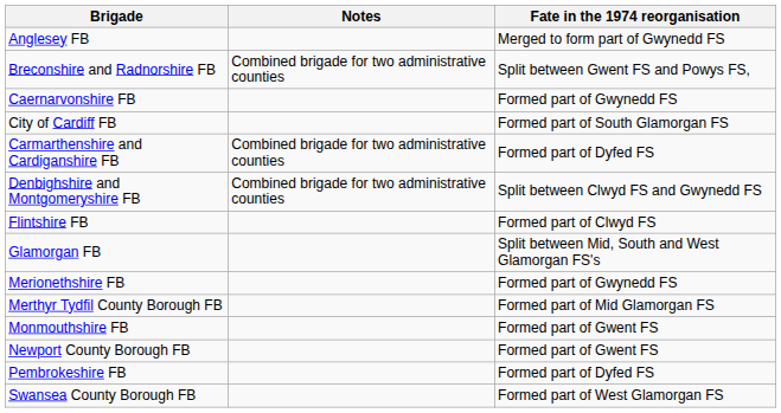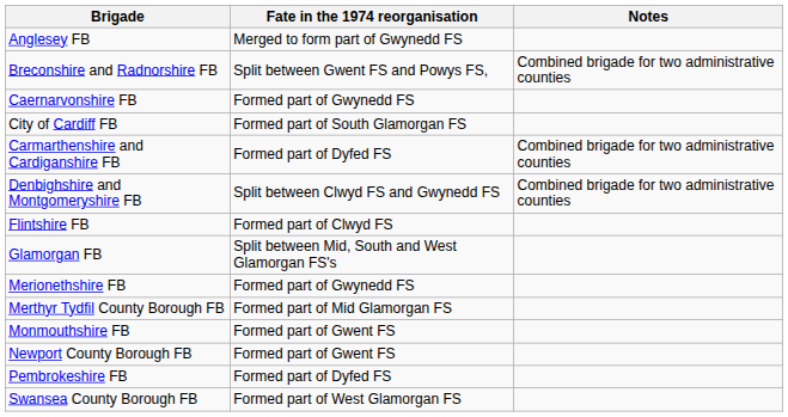 <table class="wikitable">
 <tr>
 <th>Brigade</th>
+<th>Fate in the 1974 reorganisation</th>
 <th>Notes</th>
-<th>Fate in the 1974 reorganisation</th>
 </tr>
 <tr>
 <td><a href='#'>Anglesey</a> FB</td>
+<td>Merged to form part of Gwynedd FS</td>
 <td></td>
-<td>Merged to form part of Gwynedd FS</td>
 </tr>
 <tr>
 <td><a href='#'>Breconshire</a> and <a href='#'>Radnorshire</a> FB</td>
+<td>Split between Gwent FS and Powys FS,</td>
 <td>Combined brigade for two administrative counties</td>
-<td>Split between Gwent FS and Powys FS,</td>
 </tr>
 <tr>
 <td><a href='#'>Caernarvonshire</a> FB</td>
+<td>Formed part of Gwynedd FS</td>
 <td></td>
-<td>Formed part of Gwynedd FS</td>
 </tr>
 <tr>
 <td>City of <a href='#'>Cardiff</a> FB</td>
+<td>Formed part of South Glamorgan FS</td>
 <td></td>
-<td>Formed part of South Glamorgan FS</td>
 </tr>
 <tr>
 <td><a href='#'>Carmarthenshire</a> and <a href='#'>Cardiganshire</a> FB</td>
+<td>Formed part of Dyfed FS</td>
 <td>Combined brigade for two administrative counties</td>
-<td>Formed part of Dyfed FS</td>
 </tr>
 <tr>
 <td><a href='#'>Denbighshire</a> and <a href='#'>Montgomeryshire</a> FB</td>
+<td>Split between Clwyd FS and Gwynedd FS</td>
 <td>Combined brigade for two administrative counties</td>
-<td>Split between Clwyd FS and Gwynedd FS</td>
 </tr>
 <tr>
 <td><a href='#'>Flintshire</a> FB</td>
+<td>Formed part of Clwyd FS</td>
 <td></td>
-<td>Formed part of Clwyd FS</td>
 </tr>
 <tr>
 <td><a href='#'>Glamorgan</a> FB</td>
+<td>Split between Mid, South and West Glamorgan FS's</td>
 <td></td>
-<td>Split between Mid, South and West Glamorgan FS's</td>
 </tr>
 <tr>
 <td><a href='#'>Merionethshire</a> FB</td>
+<td>Formed part of Gwynedd FS</td>
 <td></td>
-<td>Formed part of Gwynedd FS</td>
 </tr>
 <tr>
 <td><a href='#'>Merthyr Tydfil</a> County Borough FB</td>
+<td>Formed part of Mid Glamorgan FS</td>
 <td></td>
-<td>Formed part of Mid Glamorgan FS</td>
 </tr>
 <tr>
 <td><a href='#'>Monmouthshire</a> FB</td>
+<td>Formed part of Gwent FS</td>
 <td></td>
-<td>Formed part of Gwent FS</td>
 </tr>
 <tr>
 <td><a href='#'>Newport</a> County Borough FB</td>
+<td>Formed part of Gwent FS</td>
 <td></td>
-<td>Formed part of Gwent FS</td>
 </tr>
 <tr>
 <td><a href='#'>Pembrokeshire</a> FB</td>
+<td>Formed part of Dyfed FS</td>
 <td></td>
-<td>Formed part of Dyfed FS</td>
 </tr>
 <tr>
 <td><a href='#'>Swansea</a> County Borough FB</td>
+<td>Formed part of West Glamorgan FS</td>
 <td></td>
-<td>Formed part of West Glamorgan FS</td>
 </tr>
 </table>
